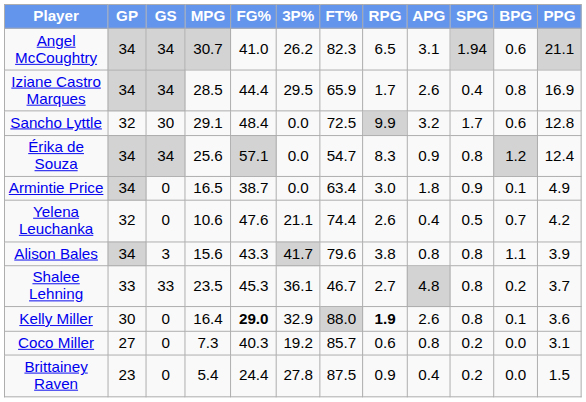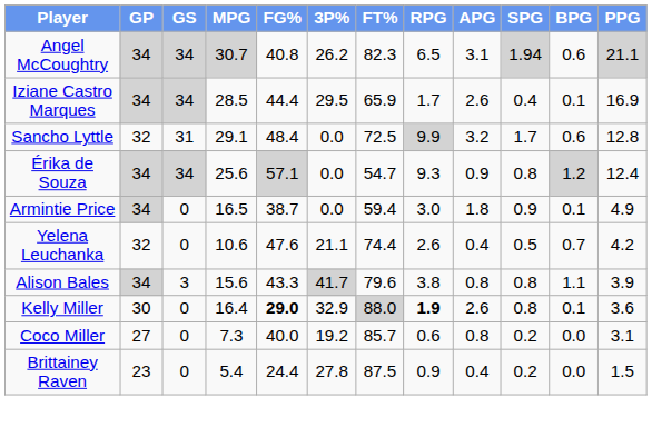 <table class="wikitable sortable" style="text-align:center;">
 <tr>
 <th style="background:#6495ED;color:white;" width="16%">Player</th>
 <th style="background:#6495ED;color:white;" width="6%">GP</th>
 <th style="background:#6495ED;color:white;" width="6%">GS</th>
 <th style="background:#6495ED;color:white;" width="6%">MPG</th>
 <th style="background:#6495ED;color:white;" width="6%">FG%</th>
 <th style="background:#6495ED;color:white;" width="6%">3P%</th>
 <th style="background:#6495ED;color:white;" width="6%">FT%</th>
 <th style="background:#6495ED;color:white;" width="6%">RPG</th>
 <th style="background:#6495ED;color:white;" width="5%">APG</th>
 <th style="background:#6495ED;color:white;" width="6%">SPG</th>
 <th style="background:#6495ED;color:white;" width="6%">BPG</th>
 <th style="background:#6495ED;color:white;" width="6%">PPG</th>
 </tr>
 <tr>
 <td><a href='#'>Angel McCoughtry</a></td>
 <td style="background:#D3D3D3;">34</td>
 <td style="background:#D3D3D3;">34</td>
 <td style="background:#D3D3D3;">30.7</td>
-<td>41.0</td>
+<td>40.8</td>
 <td>26.2</td>
 <td>82.3</td>
 <td>6.5</td>
 <td>3.1</td>
 <td style="background:#D3D3D3;">1.94</td>
 <td>0.6</td>
 <td style="background:#D3D3D3;">21.1</td>
 </tr>
 <tr>
 <td><a href='#'>Iziane Castro Marques</a></td>
 <td style="background:#D3D3D3;">34</td>
 <td style="background:#D3D3D3;">34</td>
 <td>28.5</td>
 <td>44.4</td>
 <td>29.5</td>
 <td>65.9</td>
 <td>1.7</td>
 <td>2.6</td>
 <td>0.4</td>
-<td>0.8</td>
+<td>0.1</td>
 <td>16.9</td>
 </tr>
 <tr>
 <td><a href='#'>Sancho Lyttle</a></td>
 <td>32</td>
-<td>30</td>
+<td>31</td>
 <td>29.1</td>
 <td>48.4</td>
 <td>0.0</td>
 <td>72.5</td>
 <td style="background:#D3D3D3;">9.9</td>
 <td>3.2</td>
 <td>1.7</td>
 <td>0.6</td>
 <td>12.8</td>
 </tr>
 <tr>
 <td><a href='#'>Érika de Souza</a></td>
 <td style="background:#D3D3D3;">34</td>
 <td style="background:#D3D3D3;">34</td>
 <td>25.6</td>
 <td style="background:#D3D3D3;">57.1</td>
 <td>0.0</td>
 <td>54.7</td>
-<td>8.3</td>
+<td>9.3</td>
 <td>0.9</td>
 <td>0.8</td>
 <td style="background:#D3D3D3;">1.2</td>
 <td>12.4</td>
 </tr>
 <tr>
 <td><a href='#'>Armintie Price</a></td>
 <td style="background:#D3D3D3;">34</td>
 <td>0</td>
 <td>16.5</td>
 <td>38.7</td>
 <td>0.0</td>
-<td>63.4</td>
+<td>59.4</td>
 <td>3.0</td>
 <td>1.8</td>
 <td>0.9</td>
 <td>0.1</td>
 <td>4.9</td>
 </tr>
 <tr>
 <td><a href='#'>Yelena Leuchanka</a></td>
 <td>32</td>
 <td>0</td>
 <td>10.6</td>
 <td>47.6</td>
 <td>21.1</td>
 <td>74.4</td>
 <td>2.6</td>
 <td>0.4</td>
 <td>0.5</td>
 <td>0.7</td>
 <td>4.2</td>
 </tr>
 <tr>
 <td><a href='#'>Alison Bales</a></td>
 <td style="background:#D3D3D3;">34</td>
 <td>3</td>
 <td>15.6</td>
 <td>43.3</td>
 <td style="background:#D3D3D3;">41.7</td>
 <td>79.6</td>
 <td>3.8</td>
 <td>0.8</td>
 <td>0.8</td>
 <td>1.1</td>
 <td>3.9</td>
 </tr>
 <tr>
-<td><a href='#'>Shalee Lehning</a></td>
-<td>33</td>
-<td>33</td>
-<td>23.5</td>
-<td>45.3</td>
-<td>36.1</td>
-<td>46.7</td>
-<td>2.7</td>
-<td style="background:#D3D3D3;">4.8</td>
-<td>0.8</td>
-<td>0.2</td>
-<td>3.7</td>
-</tr>
-<tr>
 <td><a href='#'>Kelly Miller</a></td>
 <td>30</td>
 <td>0</td>
 <td>16.4</td>
 <td><strong>29.0</strong></td>
 <td>32.9</td>
 <td style="background:#D3D3D3;">88.0</td>
 <td><strong>1.9</strong></td>
 <td>2.6</td>
 <td>0.8</td>
 <td>0.1</td>
 <td>3.6</td>
 </tr>
 <tr>
 <td><a href='#'>Coco Miller</a></td>
 <td>27</td>
 <td>0</td>
 <td>7.3</td>
-<td>40.3</td>
+<td>40.0</td>
 <td>19.2</td>
 <td>85.7</td>
 <td>0.6</td>
 <td>0.8</td>
 <td>0.2</td>
 <td>0.0</td>
 <td>3.1</td>
 </tr>
 <tr>
 <td><a href='#'>Brittainey Raven</a></td>
 <td>23</td>
 <td>0</td>
 <td>5.4</td>
 <td>24.4</td>
 <td>27.8</td>
 <td>87.5</td>
 <td>0.9</td>
 <td>0.4</td>
 <td>0.2</td>
 <td>0.0</td>
 <td>1.5</td>
 </tr>
 </table>
